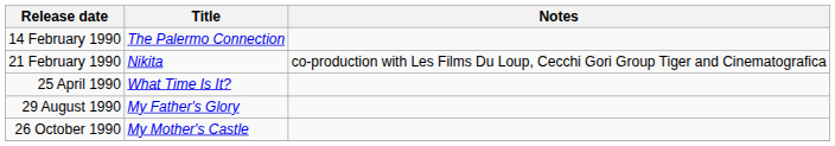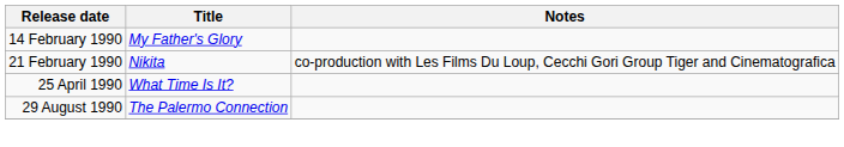 <table class="wikitable sortable">
 <tr>
 <th scope="col">Release date</th>
 <th>Title</th>
 <th>Notes</th>
 </tr>
 <tr>
 <td style="text-align:right;">14 February 1990</td>
-<td><em><a href='#'>The Palermo Connection</a></em></td>
+<td><em><a href='#'>My Father's Glory</a></em></td>
 <td></td>
 </tr>
 <tr>
 <td style="text-align:right;">21 February 1990</td>
 <td><em><a href='#'>Nikita</a></em></td>
 <td>co-production with Les Films Du Loup, Cecchi Gori Group Tiger and Cinematografica</td>
 </tr>
 <tr>
 <td style="text-align:right;">25 April 1990</td>
 <td><em><a href='#'>What Time Is It?</a></em></td>
 <td></td>
 </tr>
 <tr>
 <td style="text-align:right;">29 August 1990</td>
-<td><em><a href='#'>My Father's Glory</a></em></td>
-<td></td>
-</tr>
-<tr>
-<td style="text-align:right;">26 October 1990</td>
-<td><em><a href='#'>My Mother's Castle</a></em></td>
+<td><em><a href='#'>The Palermo Connection</a></em></td>
 <td></td>
 </tr>
 <tr>
 </tr>
 </table>
